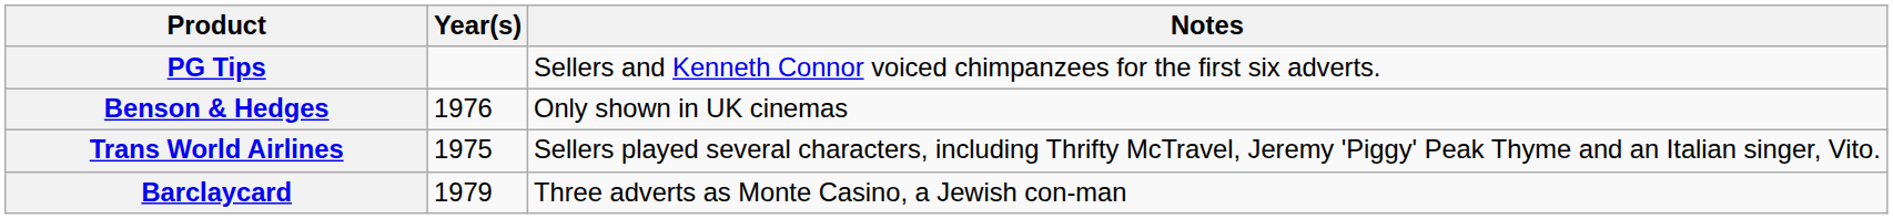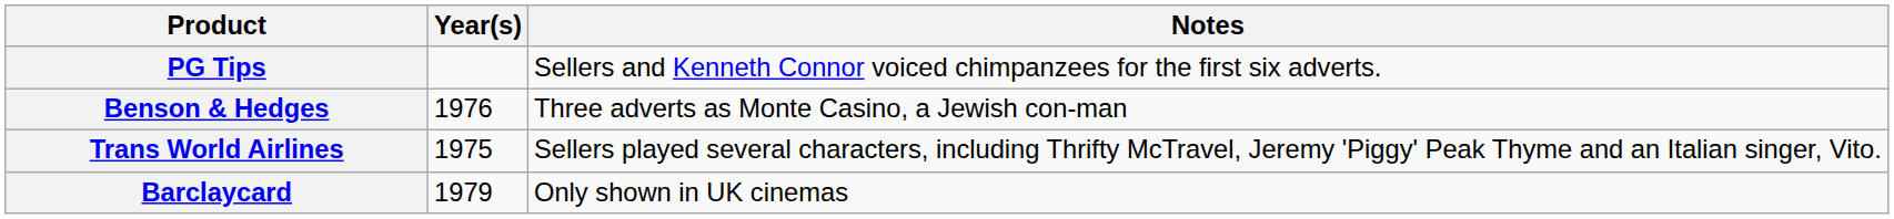 <table class="wikitable plainrowheaders sortable" style="margin-right: 0;">
 <tr>
 <th scope="col" style="width: 250px;">Product</th>
 <th scope="col" style="width: 45px;">Year(s)</th>
 <th scope="col" class="unsortable">Notes</th>
 </tr>
 <tr>
 <th scope="row"><a href='#'>PG Tips</a></th>
 <td></td>
 <td>Sellers and <a href='#'>Kenneth Connor</a> voiced chimpanzees for the first six adverts.</td>
 </tr>
 <tr>
 <th scope="row"><a href='#'>Benson & Hedges</a></th>
 <td>1976</td>
-<td>Only shown in UK cinemas</td>
+<td>Three adverts as Monte Casino, a Jewish con-man</td>
 </tr>
 <tr>
 <th scope="row"><a href='#'>Trans World Airlines</a></th>
 <td>1975</td>
 <td>Sellers played several characters, including Thrifty McTravel, Jeremy 'Piggy' Peak Thyme and an Italian singer, Vito.</td>
 </tr>
 <tr>
 <th scope="row"><a href='#'>Barclaycard</a></th>
 <td>1979</td>
-<td>Three adverts as Monte Casino, a Jewish con-man</td>
+<td>Only shown in UK cinemas</td>
 </tr>
 </table>
